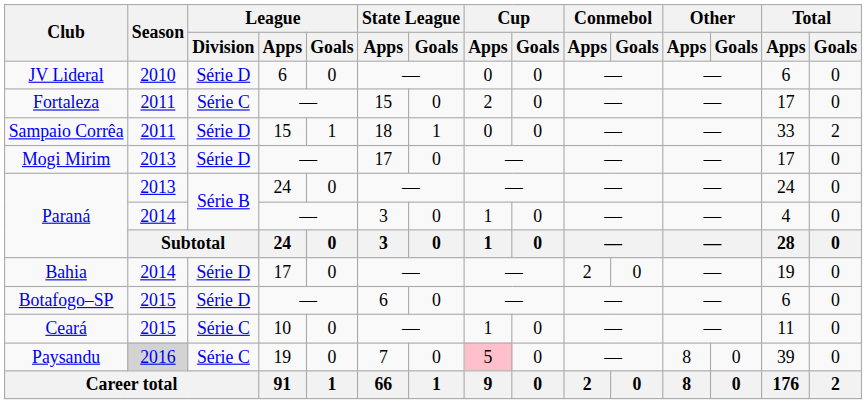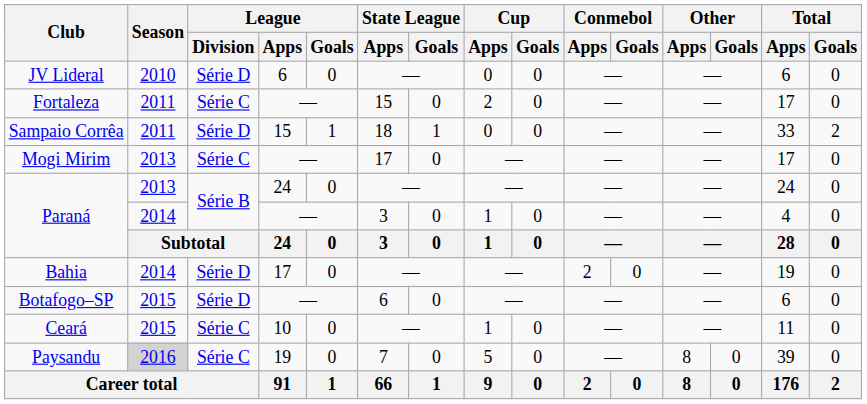 <table class="wikitable" style="text-align: center;">
 <tr>
 <th rowspan="2">Club</th>
 <th rowspan="2">Season</th>
 <th colspan="3">League</th>
 <th colspan="2">State League</th>
 <th colspan="2">Cup</th>
 <th colspan="2">Conmebol</th>
 <th colspan="2">Other</th>
 <th colspan="2">Total</th>
 </tr>
 <tr>
 <th>Division</th>
 <th>Apps</th>
 <th>Goals</th>
 <th>Apps</th>
 <th>Goals</th>
 <th>Apps</th>
 <th>Goals</th>
 <th>Apps</th>
 <th>Goals</th>
 <th>Apps</th>
 <th>Goals</th>
 <th>Apps</th>
 <th>Goals</th>
 </tr>
 <tr>
 <td valign="center"><a href='#'>JV Lideral</a></td>
 <td><a href='#'>2010</a></td>
 <td><a href='#'>Série D</a></td>
 <td>6</td>
 <td>0</td>
 <td colspan="2">—</td>
 <td>0</td>
 <td>0</td>
 <td colspan="2">—</td>
 <td colspan="2">—</td>
 <td>6</td>
 <td>0</td>
 </tr>
 <tr>
 <td valign="center"><a href='#'>Fortaleza</a></td>
 <td><a href='#'>2011</a></td>
 <td><a href='#'>Série C</a></td>
 <td colspan="2">—</td>
 <td>15</td>
 <td>0</td>
 <td>2</td>
 <td>0</td>
 <td colspan="2">—</td>
 <td colspan="2">—</td>
 <td>17</td>
 <td>0</td>
 </tr>
 <tr>
 <td valign="center"><a href='#'>Sampaio Corrêa</a></td>
 <td><a href='#'>2011</a></td>
 <td><a href='#'>Série D</a></td>
 <td>15</td>
 <td>1</td>
 <td>18</td>
 <td>1</td>
 <td>0</td>
 <td>0</td>
 <td colspan="2">—</td>
 <td colspan="2">—</td>
 <td>33</td>
 <td>2</td>
 </tr>
 <tr>
 <td valign="center"><a href='#'>Mogi Mirim</a></td>
 <td><a href='#'>2013</a></td>
-<td><a href='#'>Série D</a></td>
+<td><a href='#'>Série C</a></td>
 <td colspan="2">—</td>
 <td>17</td>
 <td>0</td>
 <td colspan="2">—</td>
 <td colspan="2">—</td>
 <td colspan="2">—</td>
 <td>17</td>
 <td>0</td>
 </tr>
 <tr>
 <td rowspan=3 valign="center"><a href='#'>Paraná</a></td>
 <td><a href='#'>2013</a></td>
 <td rowspan=2><a href='#'>Série B</a></td>
 <td>24</td>
 <td>0</td>
 <td colspan="2">—</td>
 <td colspan="2">—</td>
 <td colspan="2">—</td>
 <td colspan="2">—</td>
 <td>24</td>
 <td>0</td>
 </tr>
 <tr>
 <td><a href='#'>2014</a></td>
 <td colspan="2">—</td>
 <td>3</td>
 <td>0</td>
 <td>1</td>
 <td>0</td>
 <td colspan="2">—</td>
 <td colspan="2">—</td>
 <td>4</td>
 <td>0</td>
 </tr>
 <tr>
 <th colspan="2">Subtotal</th>
 <th>24</th>
 <th>0</th>
 <th>3</th>
 <th>0</th>
 <th>1</th>
 <th>0</th>
 <th colspan="2">—</th>
 <th colspan="2">—</th>
 <th>28</th>
 <th>0</th>
 </tr>
 <tr>
 <td valign="center"><a href='#'>Bahia</a></td>
 <td><a href='#'>2014</a></td>
 <td><a href='#'>Série D</a></td>
 <td>17</td>
 <td>0</td>
 <td colspan="2">—</td>
 <td colspan="2">—</td>
 <td>2</td>
 <td>0</td>
 <td colspan="2">—</td>
 <td>19</td>
 <td>0</td>
 </tr>
 <tr>
 <td valign="center"><a href='#'>Botafogo–SP</a></td>
 <td><a href='#'>2015</a></td>
 <td><a href='#'>Série D</a></td>
 <td colspan="2">—</td>
 <td>6</td>
 <td>0</td>
 <td colspan="2">—</td>
 <td colspan="2">—</td>
 <td colspan="2">—</td>
 <td>6</td>
 <td>0</td>
 </tr>
 <tr>
 <td valign="center"><a href='#'>Ceará</a></td>
 <td><a href='#'>2015</a></td>
 <td><a href='#'>Série C</a></td>
 <td>10</td>
 <td>0</td>
 <td colspan="2">—</td>
 <td>1</td>
 <td>0</td>
 <td colspan="2">—</td>
 <td colspan="2">—</td>
 <td>11</td>
 <td>0</td>
 </tr>
 <tr>
 <td valign="center"><a href='#'>Paysandu</a></td>
 <td style="background: lightgrey;"><a href='#'>2016</a></td>
 <td><a href='#'>Série C</a></td>
 <td>19</td>
 <td>0</td>
 <td>7</td>
 <td>0</td>
-<td style="background: pink;">5</td>
+<td>5</td>
 <td>0</td>
 <td colspan="2">—</td>
 <td>8</td>
 <td>0</td>
 <td>39</td>
 <td>0</td>
 </tr>
 <tr>
 <th colspan="3"><strong>Career total</strong></th>
 <th>91</th>
 <th>1</th>
 <th>66</th>
 <th>1</th>
 <th>9</th>
 <th>0</th>
 <th>2</th>
 <th>0</th>
 <th>8</th>
 <th>0</th>
 <th>176</th>
 <th>2</th>
 </tr>
 </table>
